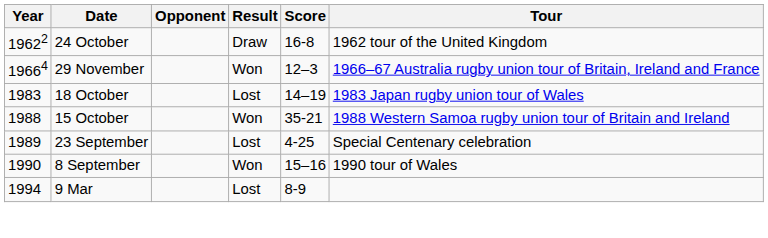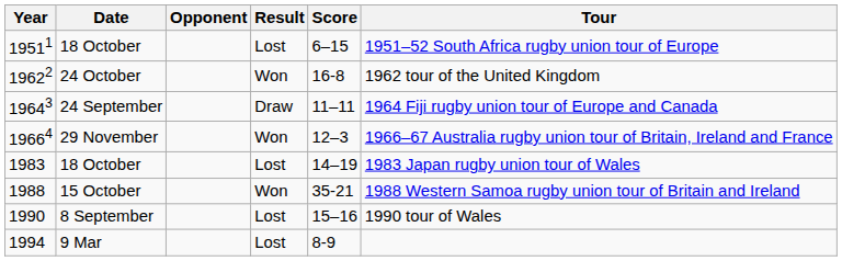 <table class="wikitable">
 <tr>
 <th>Year</th>
 <th>Date</th>
 <th>Opponent</th>
 <th>Result</th>
 <th>Score</th>
 <th>Tour</th>
 </tr>
 <tr>
+<td>1951<sup>1</sup></td>
+<td>18 October</td>
+<td></td>
+<td>Lost</td>
+<td>6–15</td>
+<td><a href='#'>1951–52 South Africa rugby union tour of Europe</a></td>
+</tr>
+<tr>
 <td>1962<sup>2</sup></td>
 <td>24 October</td>
 <td></td>
-<td>Draw</td>
+<td>Won</td>
 <td>16-8</td>
 <td>1962 tour of the United Kingdom</td>
+</tr>
+<tr>
+<td>1964<sup>3</sup></td>
+<td>24 September</td>
+<td></td>
+<td>Draw</td>
+<td>11–11</td>
+<td><a href='#'>1964 Fiji rugby union tour of Europe and Canada</a></td>
 </tr>
 <tr>
 <td>1966<sup>4</sup></td>
 <td>29 November</td>
 <td></td>
 <td>Won</td>
 <td>12–3</td>
 <td><a href='#'>1966–67 Australia rugby union tour of Britain, Ireland and France</a></td>
 </tr>
 <tr>
 <td>1983</td>
 <td>18 October</td>
 <td></td>
 <td>Lost</td>
 <td>14–19</td>
 <td><a href='#'>1983 Japan rugby union tour of Wales</a></td>
 </tr>
 <tr>
 <td>1988</td>
 <td>15 October</td>
 <td></td>
 <td>Won</td>
 <td>35-21</td>
 <td><a href='#'>1988 Western Samoa rugby union tour of Britain and Ireland</a></td>
 </tr>
 <tr>
-<td>1989</td>
-<td>23 September</td>
-<td></td>
-<td>Lost</td>
-<td>4-25</td>
-<td>Special Centenary celebration</td>
-</tr>
-<tr>
 <td>1990</td>
 <td>8 September</td>
 <td></td>
-<td>Won</td>
+<td>Lost</td>
 <td>15–16</td>
 <td>1990 tour of Wales</td>
 </tr>
 <tr>
 <td>1994</td>
 <td>9 Mar</td>
 <td></td>
 <td>Lost</td>
 <td>8-9</td>
 <td></td>
 </tr>
 </table>
